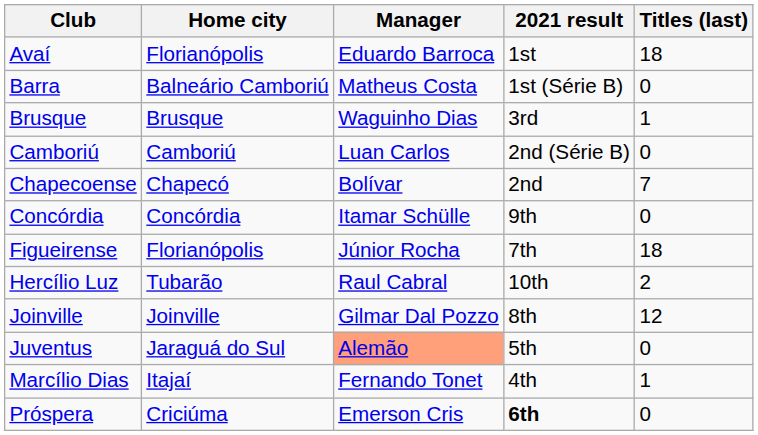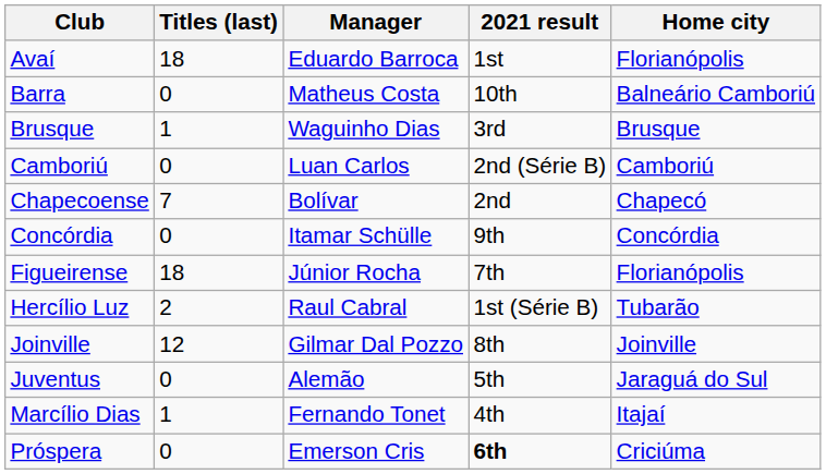 <table class="wikitable">
 <tr>
 <th>Club</th>
-<th>Home city</th>
+<th>Titles (last)</th>
 <th>Manager</th>
 <th>2021 result</th>
-<th>Titles (last)</th>
+<th>Home city</th>
 </tr>
 <tr>
 <td><a href='#'>Avaí</a></td>
-<td><a href='#'>Florianópolis</a></td>
+<td>18 </td>
 <td><a href='#'>Eduardo Barroca</a></td>
 <td>1st</td>
-<td>18 </td>
+<td><a href='#'>Florianópolis</a></td>
 </tr>
 <tr>
 <td><a href='#'>Barra</a></td>
+<td>0</td>
+<td><a href='#'>Matheus Costa</a></td>
+<td>10th</td>
 <td><a href='#'>Balneário Camboriú</a></td>
-<td><a href='#'>Matheus Costa</a></td>
-<td>1st (Série B)</td>
-<td>0</td>
 </tr>
 <tr>
 <td><a href='#'>Brusque</a></td>
-<td><a href='#'>Brusque</a></td>
+<td>1 </td>
 <td><a href='#'>Waguinho Dias</a></td>
 <td>3rd</td>
-<td>1 </td>
+<td><a href='#'>Brusque</a></td>
 </tr>
 <tr>
 <td><a href='#'>Camboriú</a></td>
-<td><a href='#'>Camboriú</a></td>
+<td>0</td>
 <td><a href='#'>Luan Carlos</a></td>
 <td>2nd (Série B)</td>
-<td>0</td>
+<td><a href='#'>Camboriú</a></td>
 </tr>
 <tr>
 <td><a href='#'>Chapecoense</a></td>
-<td><a href='#'>Chapecó</a></td>
+<td>7 </td>
 <td><a href='#'>Bolívar</a></td>
 <td>2nd</td>
-<td>7 </td>
+<td><a href='#'>Chapecó</a></td>
 </tr>
 <tr>
 <td><a href='#'>Concórdia</a></td>
-<td><a href='#'>Concórdia</a></td>
+<td>0</td>
 <td><a href='#'>Itamar Schülle</a></td>
 <td>9th</td>
-<td>0</td>
+<td><a href='#'>Concórdia</a></td>
 </tr>
 <tr>
 <td><a href='#'>Figueirense</a></td>
-<td><a href='#'>Florianópolis</a></td>
+<td>18 </td>
 <td><a href='#'>Júnior Rocha</a></td>
 <td>7th</td>
-<td>18 </td>
+<td><a href='#'>Florianópolis</a></td>
 </tr>
 <tr>
 <td><a href='#'>Hercílio Luz</a></td>
+<td>2 </td>
+<td><a href='#'>Raul Cabral</a></td>
+<td>1st (Série B)</td>
 <td><a href='#'>Tubarão</a></td>
-<td><a href='#'>Raul Cabral</a></td>
-<td>10th</td>
-<td>2 </td>
 </tr>
 <tr>
 <td><a href='#'>Joinville</a></td>
-<td><a href='#'>Joinville</a></td>
+<td>12 </td>
 <td><a href='#'>Gilmar Dal Pozzo</a></td>
 <td>8th</td>
-<td>12 </td>
+<td><a href='#'>Joinville</a></td>
 </tr>
 <tr>
 <td><a href='#'>Juventus</a></td>
+<td>0</td>
+<td><a href='#'>Alemão</a></td>
+<td>5th</td>
 <td><a href='#'>Jaraguá do Sul</a></td>
-<td style="background: lightsalmon;"><a href='#'>Alemão</a></td>
-<td>5th</td>
-<td>0</td>
 </tr>
 <tr>
 <td><a href='#'>Marcílio Dias</a></td>
-<td><a href='#'>Itajaí</a></td>
+<td>1 </td>
 <td><a href='#'>Fernando Tonet</a></td>
 <td>4th</td>
-<td>1 </td>
+<td><a href='#'>Itajaí</a></td>
 </tr>
 <tr>
 <td><a href='#'>Próspera</a></td>
-<td><a href='#'>Criciúma</a></td>
+<td>0</td>
 <td><a href='#'>Emerson Cris</a></td>
 <td><strong>6th</strong></td>
-<td>0</td>
+<td><a href='#'>Criciúma</a></td>
 </tr>
 </table>
